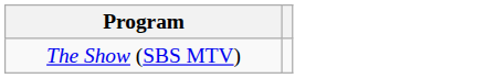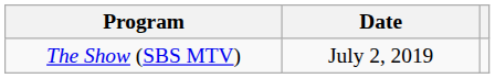 <table class="wikitable" style="text-align:center">
 <tr>
 <th width="200">Program</th>
+<th width="140">Date</th>
 <th></th>
 </tr>
 <tr>
 <td><em><a href='#'>The Show</a></em> (<a href='#'>SBS MTV</a>)</td>
+<td>July 2, 2019</td>
 <td></td>
 </tr>
 </table>
